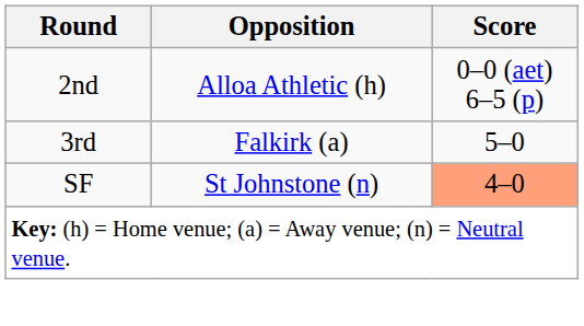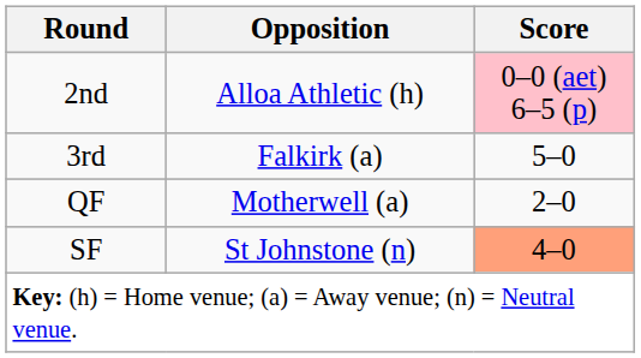 <table class="wikitable" style="text-align:left;margin-left:1em;float:right">
 <tr>
 <th width=80>Round</th>
 <th width=160>Opposition</th>
 <th width=80>Score</th>
 </tr>
 <tr>
 <td align=center>2nd</td>
 <td align=center><a href='#'>Alloa Athletic</a> (h)</td>
-<td align=center>0–0 (<a href='#'>aet</a>)<br>6–5 (<a href='#'>p</a>)</td>
+<td align=center style="background: pink;">0–0 (<a href='#'>aet</a>)<br>6–5 (<a href='#'>p</a>)</td>
 </tr>
 <tr>
 <td align=center>3rd</td>
 <td align=center><a href='#'>Falkirk</a> (a)</td>
 <td align=center>5–0</td>
+</tr>
+<tr>
+<td align=center>QF</td>
+<td align=center><a href='#'>Motherwell</a> (a)</td>
+<td align=center>2–0</td>
 </tr>
 <tr>
 <td align=center>SF</td>
 <td align=center><a href='#'>St Johnstone</a> (<a href='#'>n</a>)</td>
 <td align=center style="background: lightsalmon;">4–0</td>
 </tr>
 <tr>
 <td colspan="3" style="background-color:white"><small><strong>Key:</strong> (h) = Home venue; (a) = Away venue; (n) = <a href='#'>Neutral venue</a>.</small></td>
 </tr>
 </table>
